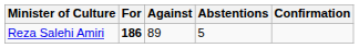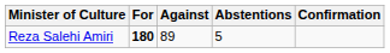 <table class="wikitable">
 <tr>
 <th>Minister of Culture</th>
 <th>For</th>
 <th>Against</th>
 <th>Abstentions</th>
 <th>Confirmation</th>
 </tr>
 <tr>
 <td><a href='#'>Reza Salehi Amiri</a></td>
-<td><strong>186</strong></td>
+<td><strong>180</strong></td>
 <td>89</td>
 <td>5</td>
 <td></td>
 </tr>
 </table>
